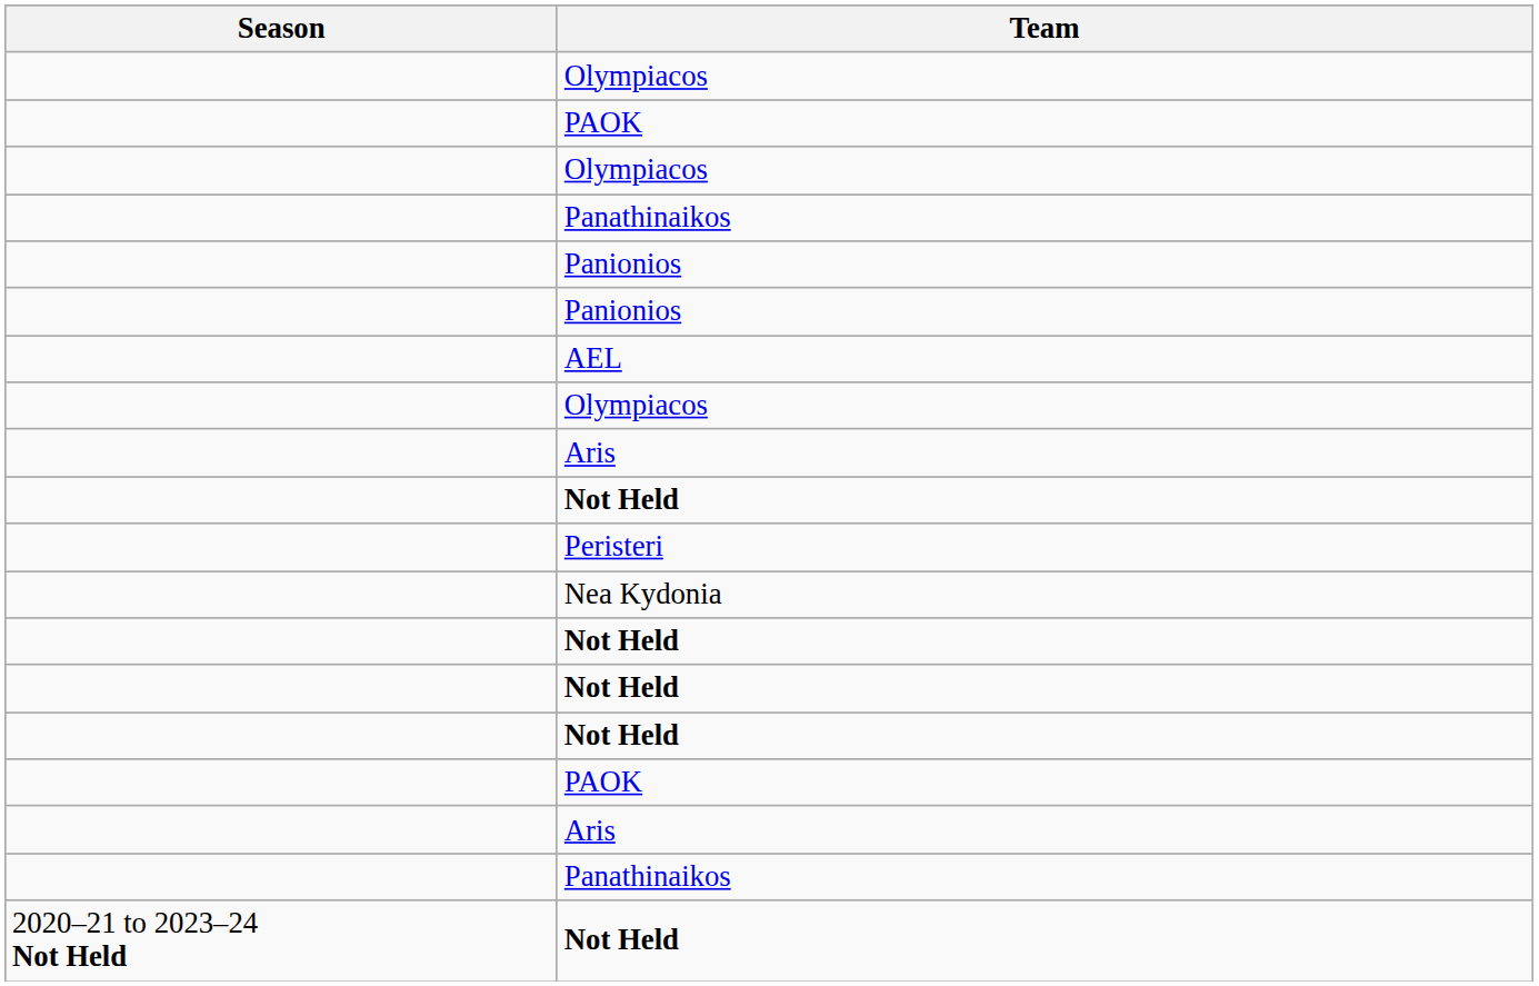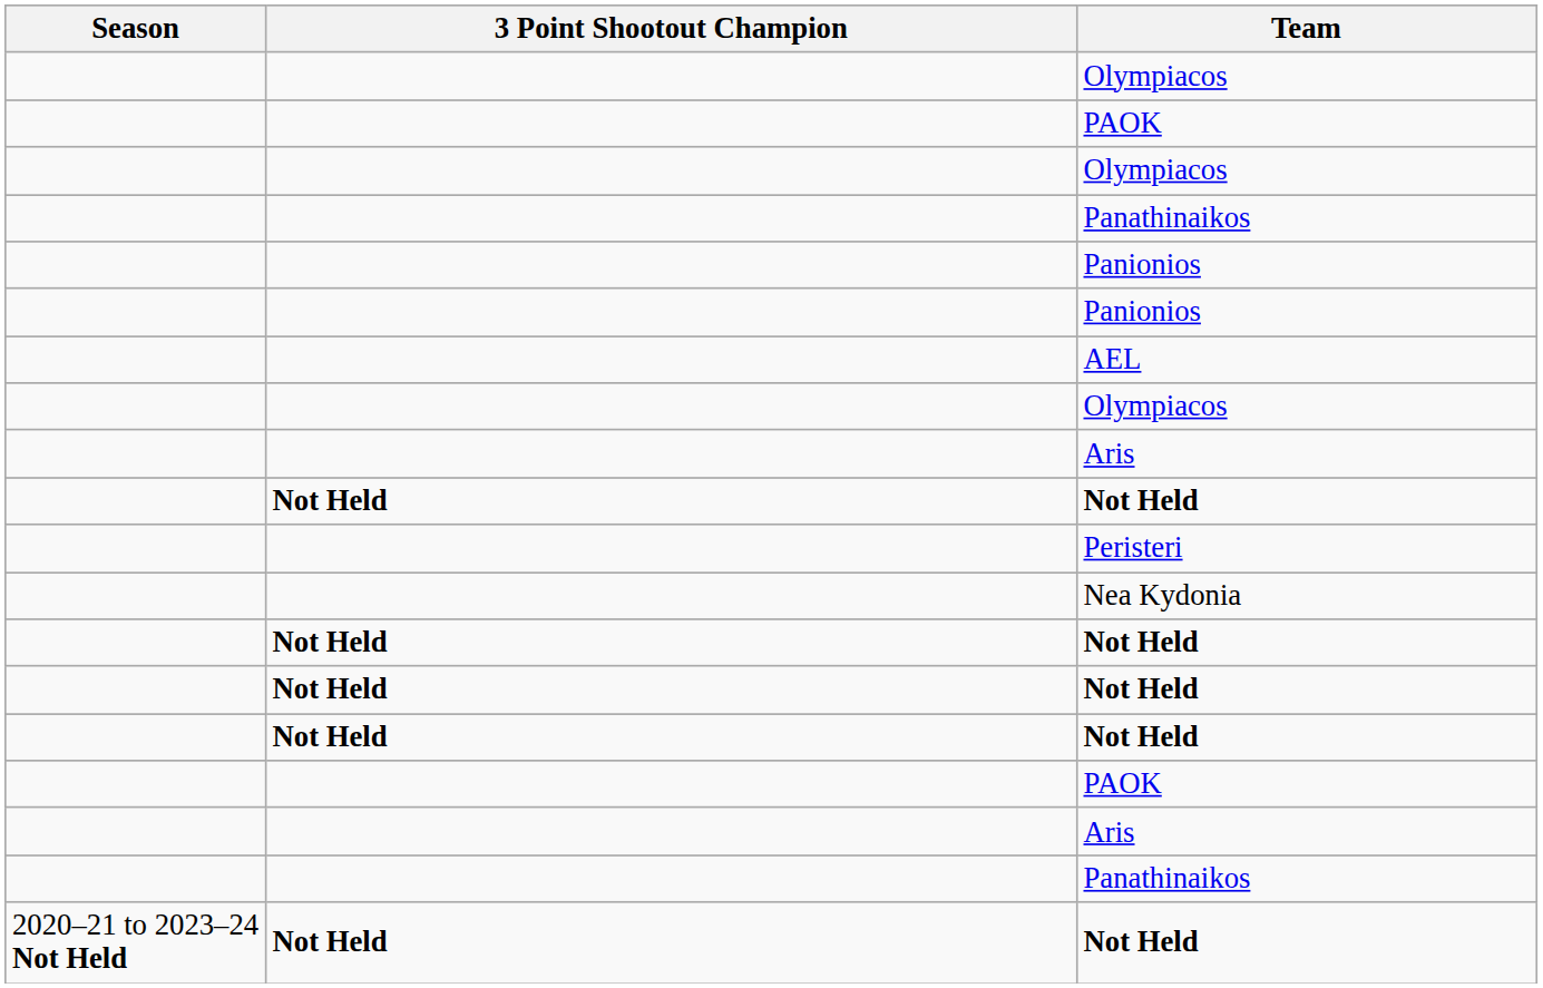 <table class="wikitable">
 <tr>
 <th width=17%>Season</th>
+<th width=53%>3 Point Shootout Champion</th>
 <th width=30%>Team</th>
 </tr>
 <tr>
+<td></td>
 <td></td>
 <td><div><a href='#'>Olympiacos</a></div></td>
 </tr>
 <tr>
 <td></td>
+<td></td>
 <td><div><a href='#'>PAOK</a></div></td>
 </tr>
 <tr>
+<td></td>
 <td></td>
 <td><div><a href='#'>Olympiacos</a></div></td>
 </tr>
 <tr>
 <td></td>
+<td></td>
 <td><div><a href='#'>Panathinaikos</a></div></td>
 </tr>
 <tr>
+<td></td>
 <td></td>
 <td><div><a href='#'>Panionios</a></div></td>
 </tr>
 <tr>
 <td></td>
+<td></td>
 <td><div><a href='#'>Panionios</a></div></td>
 </tr>
 <tr>
+<td></td>
 <td></td>
 <td><div><a href='#'>AEL</a></div></td>
 </tr>
 <tr>
 <td></td>
+<td></td>
 <td><div><a href='#'>Olympiacos</a></div></td>
 </tr>
 <tr>
+<td></td>
 <td></td>
 <td><div><a href='#'>Aris</a></div></td>
 </tr>
 <tr>
 <td></td>
 <td><div><strong>Not Held</strong></div></td>
+<td><div><strong>Not Held</strong></div></td>
 </tr>
 <tr>
+<td></td>
 <td></td>
 <td><div><a href='#'>Peristeri</a></div></td>
 </tr>
 <tr>
+<td></td>
 <td></td>
 <td><div>Nea Kydonia</div></td>
 </tr>
 <tr>
 <td></td>
 <td><div><strong>Not Held</strong></div></td>
-</tr>
-<tr>
-<td></td>
 <td><div><strong>Not Held</strong></div></td>
 </tr>
 <tr>
 <td></td>
 <td><div><strong>Not Held</strong></div></td>
+<td><div><strong>Not Held</strong></div></td>
 </tr>
 <tr>
+<td></td>
+<td><div><strong>Not Held</strong></div></td>
+<td><div><strong>Not Held</strong></div></td>
+</tr>
+<tr>
+<td></td>
 <td></td>
 <td><div><a href='#'>PAOK</a></div></td>
 </tr>
 <tr>
 <td></td>
+<td></td>
 <td><div><a href='#'>Aris</a></div></td>
 </tr>
 <tr>
+<td></td>
 <td></td>
 <td><div><a href='#'>Panathinaikos</a></div></td>
 </tr>
 <tr>
 <td><div>2020–21 to 2023–24 <br><strong>Not Held</strong></div></td>
 <td><div><strong>Not Held</strong></div></td>
+<td><div><strong>Not Held</strong></div></td>
 </tr>
 </table>
